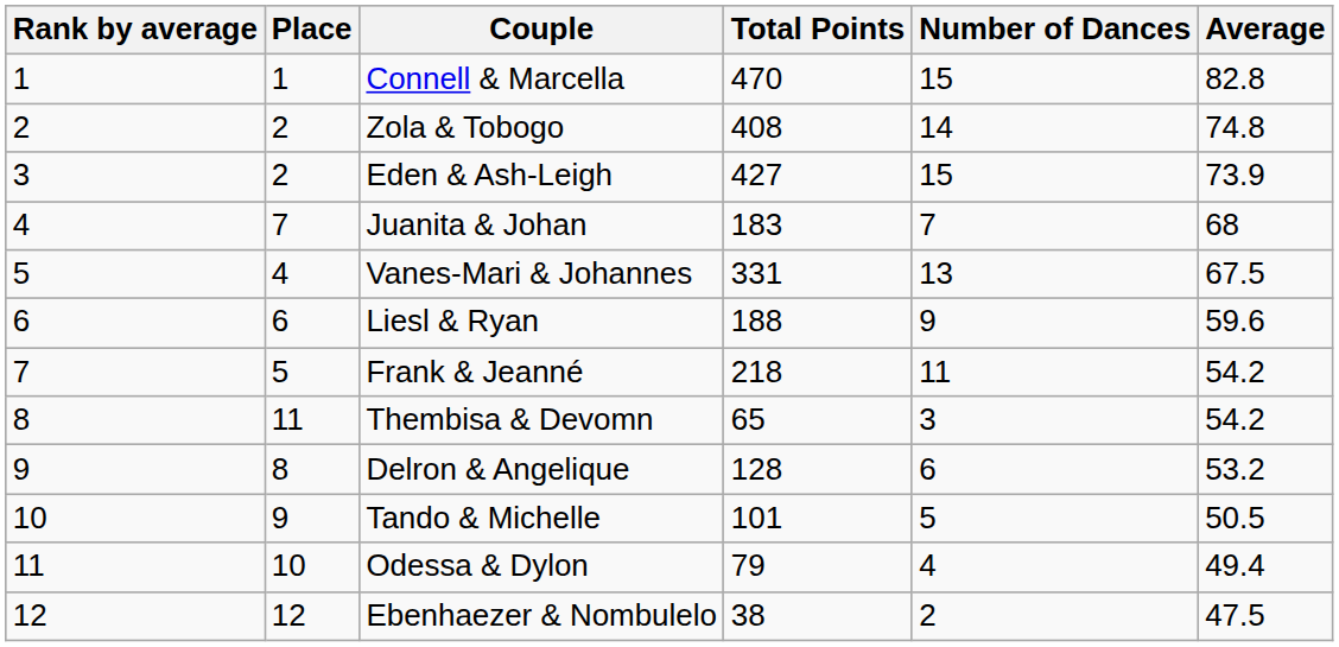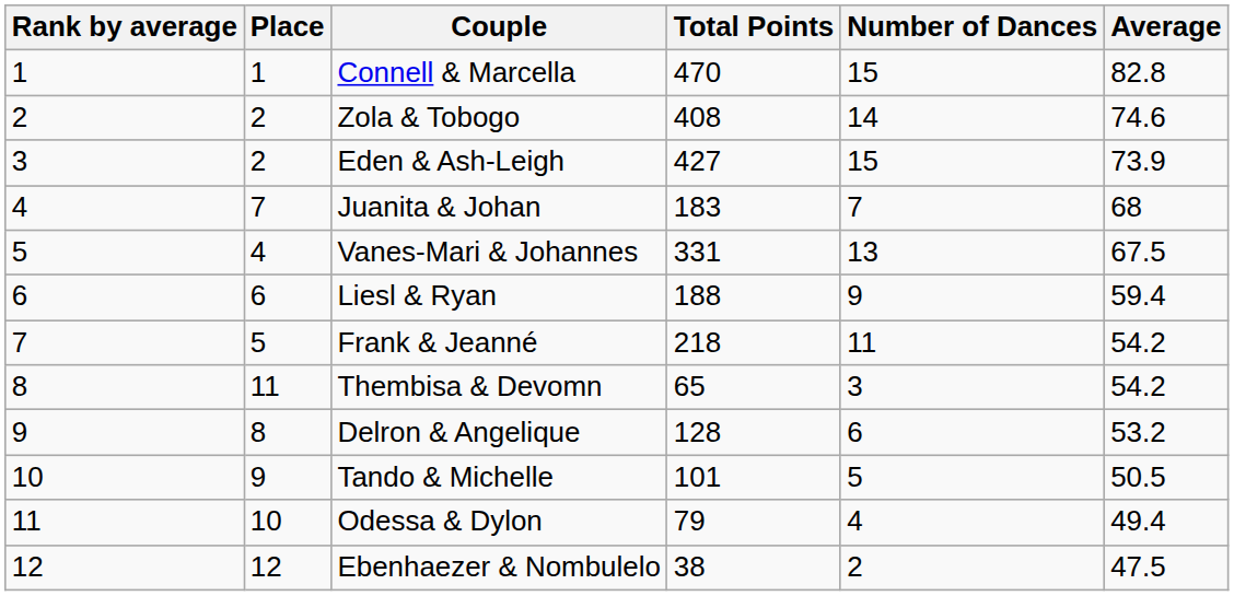 <table class="wikitable sortable">
 <tr>
 <th>Rank by average</th>
 <th>Place</th>
 <th>Couple</th>
 <th>Total Points</th>
 <th>Number of Dances</th>
 <th>Average</th>
 </tr>
 <tr>
 <td>1</td>
 <td>1</td>
 <td><a href='#'>Connell</a> & Marcella</td>
 <td>470</td>
 <td>15</td>
 <td>82.8</td>
 </tr>
 <tr>
 <td>2</td>
 <td>2</td>
 <td>Zola & Tobogo</td>
 <td>408</td>
 <td>14</td>
-<td>74.8</td>
+<td>74.6</td>
 </tr>
 <tr>
 <td>3</td>
 <td>2</td>
 <td>Eden & Ash-Leigh</td>
 <td>427</td>
 <td>15</td>
 <td>73.9</td>
 </tr>
 <tr>
 <td>4</td>
 <td>7</td>
 <td>Juanita & Johan</td>
 <td>183</td>
 <td>7</td>
 <td>68</td>
 </tr>
 <tr>
 <td>5</td>
 <td>4</td>
 <td>Vanes-Mari & Johannes</td>
 <td>331</td>
 <td>13</td>
 <td>67.5</td>
 </tr>
 <tr>
 <td>6</td>
 <td>6</td>
 <td>Liesl & Ryan</td>
 <td>188</td>
 <td>9</td>
-<td>59.6</td>
+<td>59.4</td>
 </tr>
 <tr>
 <td>7</td>
 <td>5</td>
 <td>Frank & Jeanné</td>
 <td>218</td>
 <td>11</td>
 <td>54.2</td>
 </tr>
 <tr>
 <td>8</td>
 <td>11</td>
 <td>Thembisa & Devomn</td>
 <td>65</td>
 <td>3</td>
 <td>54.2</td>
 </tr>
 <tr>
 <td>9</td>
 <td>8</td>
 <td>Delron & Angelique</td>
 <td>128</td>
 <td>6</td>
 <td>53.2</td>
 </tr>
 <tr>
 <td>10</td>
 <td>9</td>
 <td>Tando & Michelle</td>
 <td>101</td>
 <td>5</td>
 <td>50.5</td>
 </tr>
 <tr>
 <td>11</td>
 <td>10</td>
 <td>Odessa & Dylon</td>
 <td>79</td>
 <td>4</td>
 <td>49.4</td>
 </tr>
 <tr>
 <td>12</td>
 <td>12</td>
 <td>Ebenhaezer & Nombulelo</td>
 <td>38</td>
 <td>2</td>
 <td>47.5</td>
 </tr>
 </table>
